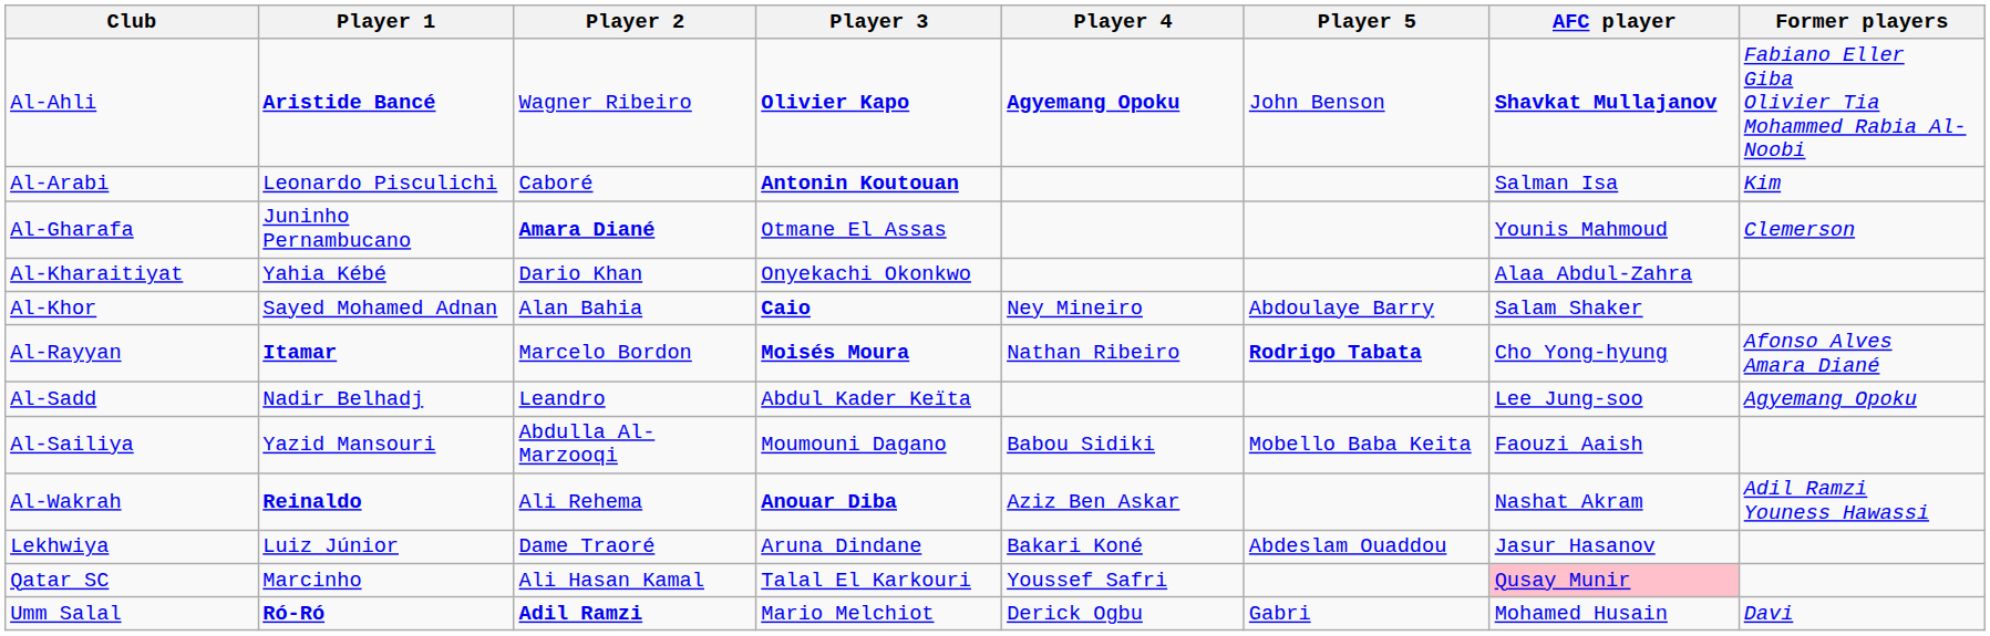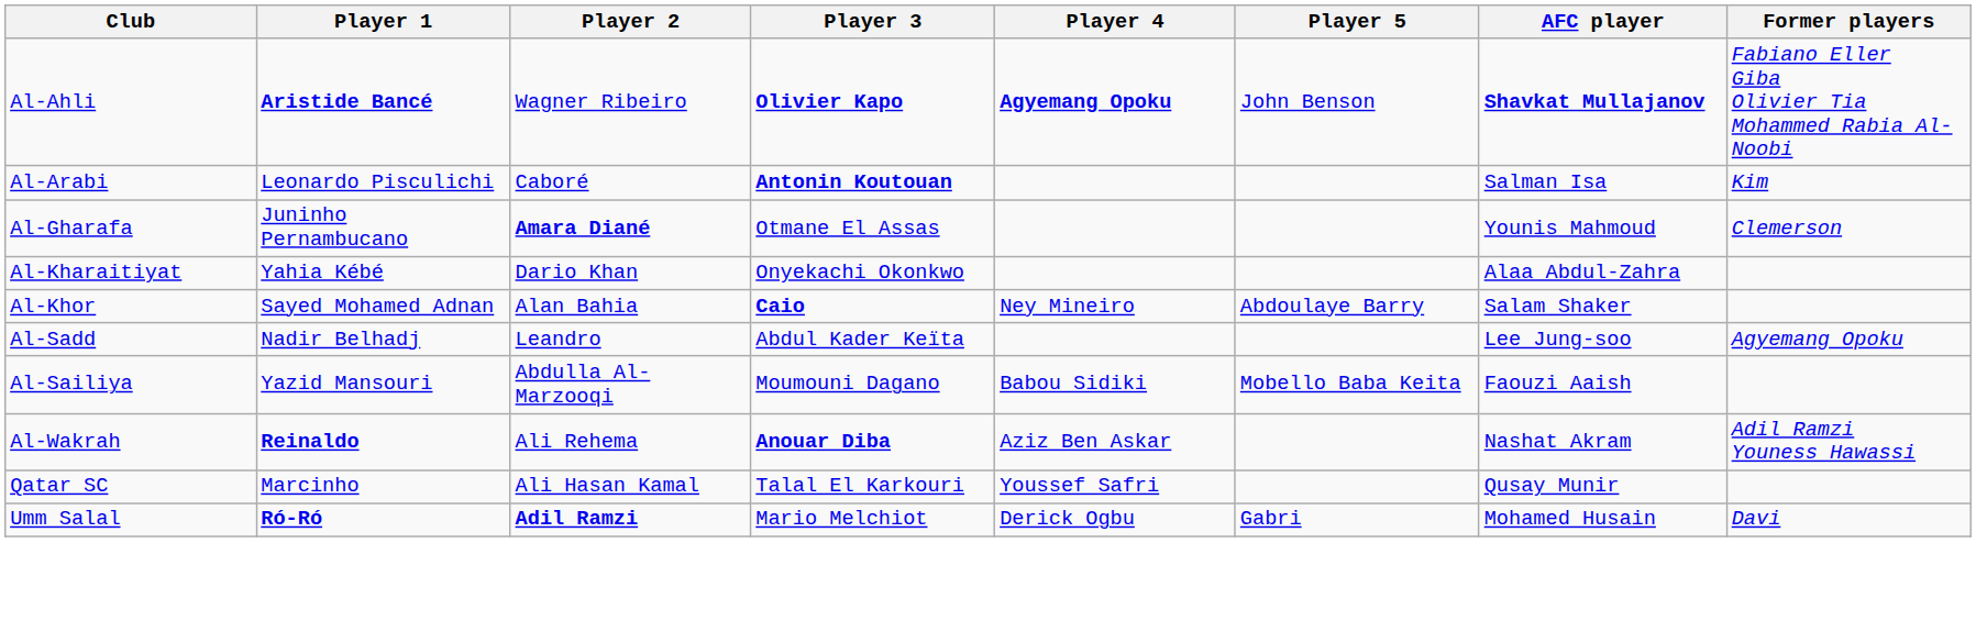 <table class="wikitable">
 <tr>
 <th width ="180">Club</th>
 <th width ="180">Player 1</th>
 <th width ="180">Player 2</th>
 <th width ="180">Player 3</th>
 <th width ="180">Player 4</th>
 <th width ="180">Player 5</th>
 <th width ="180"><a href='#'>AFC</a> player</th>
 <th width ="180">Former players</th>
 </tr>
 <tr>
 <td><a href='#'>Al-Ahli</a></td>
 <td> <strong><a href='#'>Aristide Bancé</a></strong></td>
 <td> <a href='#'>Wagner Ribeiro</a></td>
 <td> <strong><a href='#'>Olivier Kapo</a></strong></td>
 <td> <strong><a href='#'>Agyemang Opoku</a></strong></td>
 <td> <a href='#'>John Benson</a></td>
 <td> <strong><a href='#'>Shavkat Mullajanov</a></strong></td>
 <td> <em><a href='#'>Fabiano Eller</a></em> <br>  <em><a href='#'>Giba</a></em> <br>  <em><a href='#'>Olivier Tia</a></em> <br>  <em><a href='#'>Mohammed Rabia Al-Noobi</a></em></td>
 </tr>
 <tr>
 <td><a href='#'>Al-Arabi</a></td>
 <td> <a href='#'>Leonardo Pisculichi</a></td>
 <td> <a href='#'>Caboré</a></td>
 <td> <strong><a href='#'>Antonin Koutouan</a></strong></td>
 <td></td>
 <td></td>
 <td> <a href='#'>Salman Isa</a></td>
 <td> <em><a href='#'>Kim</a></em></td>
 </tr>
 <tr>
 <td><a href='#'>Al-Gharafa</a></td>
 <td> <a href='#'>Juninho Pernambucano</a></td>
 <td> <strong><a href='#'>Amara Diané</a></strong></td>
 <td> <a href='#'>Otmane El Assas</a></td>
 <td></td>
 <td></td>
 <td> <a href='#'>Younis Mahmoud</a></td>
 <td> <em><a href='#'>Clemerson</a></em></td>
 </tr>
 <tr>
 <td><a href='#'>Al-Kharaitiyat</a></td>
 <td> <a href='#'>Yahia Kébé</a></td>
 <td> <a href='#'>Dario Khan</a></td>
 <td> <a href='#'>Onyekachi Okonkwo</a></td>
 <td></td>
 <td></td>
 <td> <a href='#'>Alaa Abdul-Zahra</a></td>
 <td></td>
 </tr>
 <tr>
 <td><a href='#'>Al-Khor</a></td>
 <td> <a href='#'>Sayed Mohamed Adnan</a></td>
 <td> <a href='#'>Alan Bahia</a></td>
 <td> <strong><a href='#'>Caio</a></strong></td>
 <td> <a href='#'>Ney Mineiro</a></td>
 <td> <a href='#'>Abdoulaye Barry</a></td>
 <td> <a href='#'>Salam Shaker</a></td>
 <td></td>
 </tr>
 <tr>
-<td><a href='#'>Al-Rayyan</a></td>
-<td> <strong><a href='#'>Itamar</a></strong></td>
-<td> <a href='#'>Marcelo Bordon</a></td>
-<td> <strong><a href='#'>Moisés Moura</a></strong></td>
-<td> <a href='#'>Nathan Ribeiro</a></td>
-<td> <strong><a href='#'>Rodrigo Tabata</a></strong></td>
-<td> <a href='#'>Cho Yong-hyung</a></td>
-<td> <em><a href='#'>Afonso Alves</a></em> <br>  <em><a href='#'>Amara Diané</a></em></td>
-</tr>
-<tr>
 <td><a href='#'>Al-Sadd</a></td>
 <td> <a href='#'>Nadir Belhadj</a></td>
 <td> <a href='#'>Leandro</a></td>
 <td> <a href='#'>Abdul Kader Keïta</a></td>
 <td></td>
 <td></td>
 <td> <a href='#'>Lee Jung-soo</a></td>
 <td> <em><a href='#'>Agyemang Opoku</a></em></td>
 </tr>
 <tr>
 <td><a href='#'>Al-Sailiya</a></td>
 <td> <a href='#'>Yazid Mansouri</a></td>
 <td> <a href='#'>Abdulla Al-Marzooqi</a></td>
 <td> <a href='#'>Moumouni Dagano</a></td>
 <td> <a href='#'>Babou Sidiki</a></td>
 <td> <a href='#'>Mobello Baba Keita</a></td>
 <td> <a href='#'>Faouzi Aaish</a></td>
 <td></td>
 </tr>
 <tr>
 <td><a href='#'>Al-Wakrah</a></td>
 <td> <strong><a href='#'>Reinaldo</a></strong></td>
 <td> <a href='#'>Ali Rehema</a></td>
 <td> <strong><a href='#'>Anouar Diba</a></strong></td>
 <td> <a href='#'>Aziz Ben Askar</a></td>
 <td></td>
 <td> <a href='#'>Nashat Akram</a></td>
 <td> <em><a href='#'>Adil Ramzi</a></em> <br>  <em><a href='#'>Youness Hawassi</a></em></td>
 </tr>
 <tr>
-<td><a href='#'>Lekhwiya</a></td>
-<td> <a href='#'>Luiz Júnior</a></td>
-<td> <a href='#'>Dame Traoré</a></td>
-<td> <a href='#'>Aruna Dindane</a></td>
-<td> <a href='#'>Bakari Koné</a></td>
-<td> <a href='#'>Abdeslam Ouaddou</a></td>
-<td> <a href='#'>Jasur Hasanov</a></td>
-<td></td>
-</tr>
-<tr>
 <td><a href='#'>Qatar SC</a></td>
 <td> <a href='#'>Marcinho</a></td>
 <td> <a href='#'>Ali Hasan Kamal</a></td>
 <td> <a href='#'>Talal El Karkouri</a></td>
 <td> <a href='#'>Youssef Safri</a></td>
 <td></td>
-<td style="background: pink;"> <a href='#'>Qusay Munir</a></td>
+<td> <a href='#'>Qusay Munir</a></td>
 <td></td>
 </tr>
 <tr>
 <td><a href='#'>Umm Salal</a></td>
 <td> <strong><a href='#'>Ró-Ró</a></strong></td>
 <td> <strong><a href='#'>Adil Ramzi</a></strong></td>
 <td> <a href='#'>Mario Melchiot</a></td>
 <td> <a href='#'>Derick Ogbu</a></td>
 <td> <a href='#'>Gabri</a></td>
 <td> <a href='#'>Mohamed Husain</a></td>
 <td> <em><a href='#'>Davi</a></em></td>
 </tr>
 </table>
